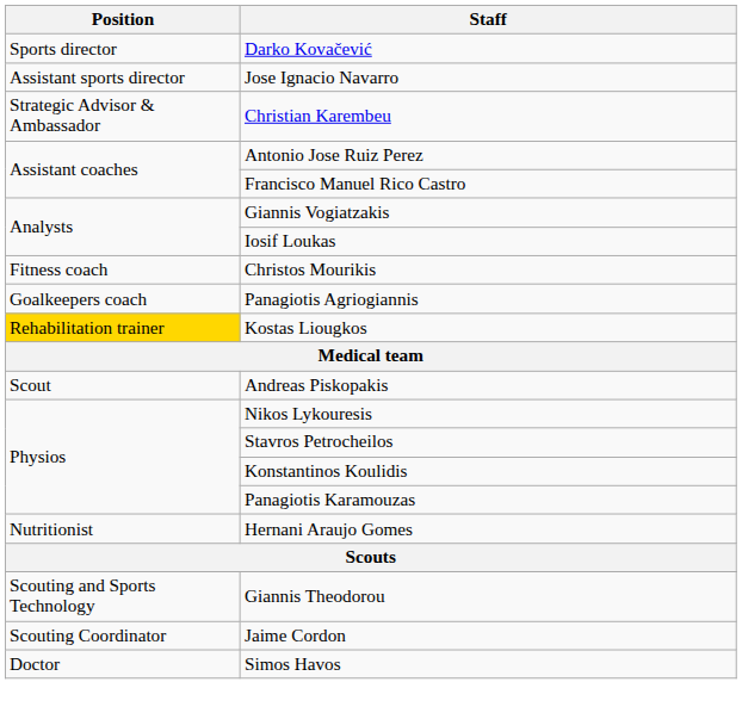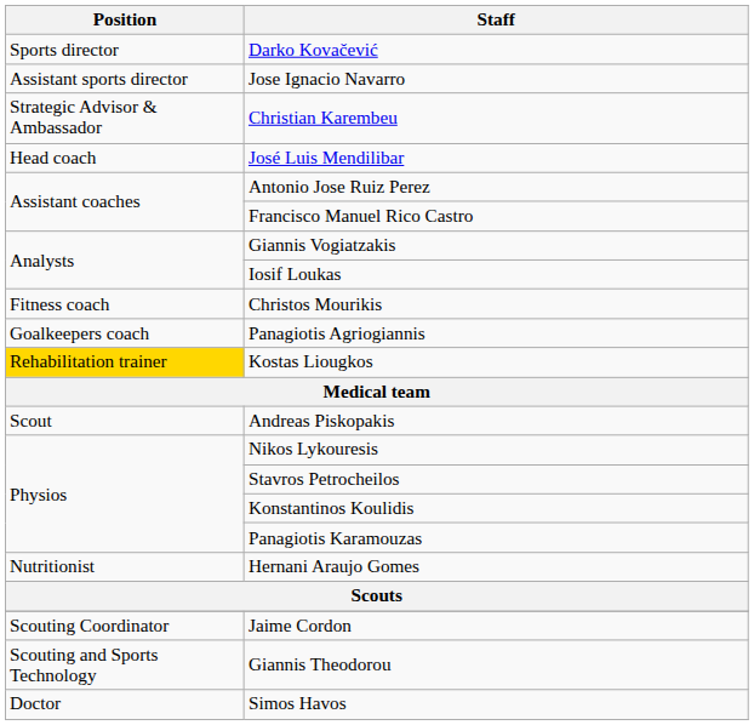 <table class="wikitable" style="text-align: left">
 <tr>
 <th width=200>Position</th>
 <th width=430>Staff </th>
 </tr>
 <tr>
 <td>Sports director</td>
 <td> <a href='#'>Darko Kovačević</a></td>
 </tr>
 <tr>
 <td>Assistant sports director</td>
 <td> Jose Ignacio Navarro</td>
 </tr>
 <tr>
 <td>Strategic Advisor & Ambassador</td>
 <td> <a href='#'>Christian Karembeu</a></td>
+</tr>
+<tr>
+<td>Head coach</td>
+<td> <a href='#'>José Luis Mendilibar</a></td>
 </tr>
 <tr>
 <td rowspan=2>Assistant coaches</td>
 <td> Antonio Jose Ruiz Perez</td>
 </tr>
 <tr>
 <td> Francisco Manuel Rico Castro</td>
 </tr>
 <tr>
 <td rowspan=2>Analysts</td>
 <td> Giannis Vogiatzakis</td>
 </tr>
 <tr>
 <td> Iosif Loukas</td>
 </tr>
 <tr>
 <td>Fitness coach</td>
 <td> Christos Mourikis</td>
 </tr>
 <tr>
 <td>Goalkeepers coach</td>
 <td> Panagiotis Agriogiannis</td>
 </tr>
 <tr>
 <td style="background: gold;">Rehabilitation trainer</td>
 <td> Kostas Liougkos</td>
 </tr>
 <tr>
 <th colspan="2">Medical team </th>
 </tr>
 <tr>
 <td align=left>Scout</td>
 <td align=left> Andreas Piskopakis</td>
 </tr>
 <tr>
 <td align=left rowspan=4>Physios</td>
 <td align=left> Nikos Lykouresis</td>
 </tr>
 <tr>
 <td align=left> Stavros Petrocheilos</td>
 </tr>
 <tr>
 <td align=left> Konstantinos Koulidis</td>
 </tr>
 <tr>
 <td align=left> Panagiotis Karamouzas</td>
 </tr>
 <tr>
 <td align=left>Nutritionist</td>
 <td align=left> Hernani Araujo Gomes</td>
 </tr>
 <tr>
 <th colspan="2">Scouts </th>
 </tr>
 <tr>
 </tr>
 <tr>
+<td align=left>Scouting Coordinator</td>
+<td align=left> Jaime Cordon</td>
+</tr>
+<tr>
 <td align=left>Scouting and Sports Technology</td>
 <td align=left> Giannis Theodorou</td>
-</tr>
-<tr>
-<td align=left>Scouting Coordinator</td>
-<td align=left> Jaime Cordon</td>
 </tr>
 <tr>
 <td align=left>Doctor</td>
 <td align=left> Simos Havos</td>
 </tr>
 </table>
